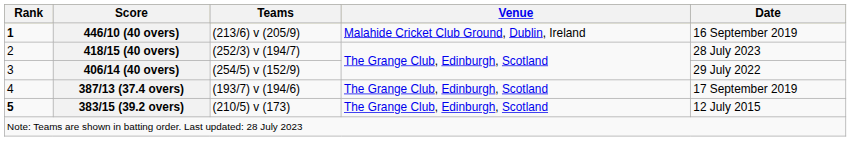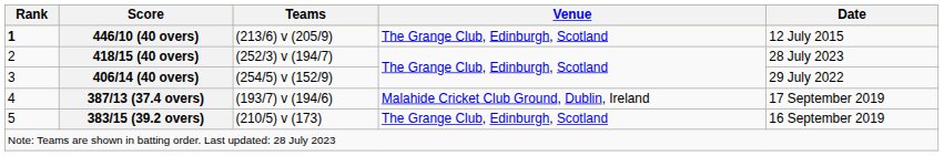 <table class="wikitable" style="width:90%;">
 <tr style="background:#bdb76b;">
 <th>Rank</th>
 <th>Score</th>
 <th>Teams</th>
 <th><a href='#'>Venue</a></th>
 <th>Date</th>
 </tr>
 <tr>
 <td><strong>1</strong></td>
 <th>446/10 (40 overs)</th>
 <td> (213/6) v  (205/9)</td>
-<td><a href='#'>Malahide Cricket Club Ground</a>, <a href='#'>Dublin</a>, Ireland</td>
-<td>16 September 2019</td>
+<td><a href='#'>The Grange Club</a>, <a href='#'>Edinburgh</a>, <a href='#'>Scotland</a></td>
+<td>12 July 2015</td>
 </tr>
 <tr>
 <td>2</td>
 <th>418/15 (40 overs)</th>
 <td> (252/3) v  (194/7)</td>
 <td rowspan=2><a href='#'>The Grange Club</a>, <a href='#'>Edinburgh</a>, <a href='#'>Scotland</a></td>
 <td>28 July 2023</td>
 </tr>
 <tr>
 <td>3</td>
 <th>406/14 (40 overs)</th>
 <td> (254/5) v  (152/9)</td>
 <td>29 July 2022</td>
 </tr>
 <tr>
 <td>4</td>
 <th>387/13 (37.4 overs)</th>
 <td> (193/7) v  (194/6)</td>
-<td><a href='#'>The Grange Club</a>, <a href='#'>Edinburgh</a>, <a href='#'>Scotland</a></td>
+<td><a href='#'>Malahide Cricket Club Ground</a>, <a href='#'>Dublin</a>, Ireland</td>
 <td>17 September 2019</td>
 </tr>
 <tr>
-<td><strong>5</strong></td>
+<td>5</td>
 <th>383/15 (39.2 overs)</th>
 <td> (210/5) v  (173)</td>
 <td><a href='#'>The Grange Club</a>, <a href='#'>Edinburgh</a>, <a href='#'>Scotland</a></td>
-<td>12 July 2015</td>
+<td>16 September 2019</td>
 </tr>
 <tr>
 <td colspan=5><small>Note: Teams are shown in batting order. Last updated: 28 July 2023</small></td>
 </tr>
 </table>
